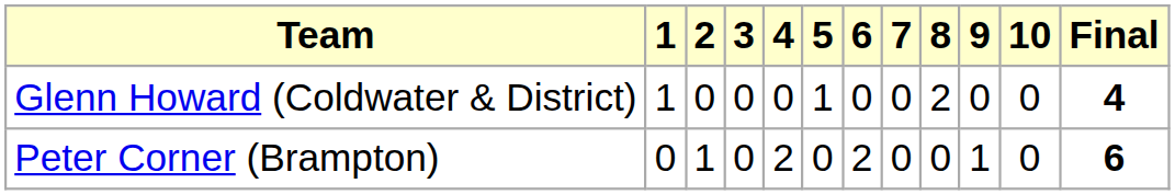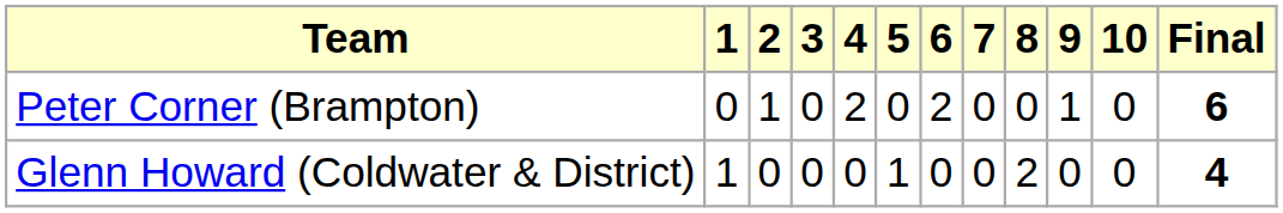 <table class="wikitable">
 <tr align=center bgcolor="#ffffcc">
 <td><strong>Team</strong></td>
 <td><strong>1</strong></td>
 <td><strong>2</strong></td>
 <td><strong>3</strong></td>
 <td><strong>4</strong></td>
 <td><strong>5</strong></td>
 <td><strong>6</strong></td>
 <td><strong>7</strong></td>
 <td><strong>8</strong></td>
 <td><strong>9</strong></td>
 <td><strong>10</strong></td>
 <td><strong>Final</strong></td>
 </tr>
 <tr align=center bgcolor="FFFFFF">
+<td align=left width=230 nowrap><a href='#'>Peter Corner</a> (Brampton)</td>
+<td>0</td>
+<td>1</td>
+<td>0</td>
+<td>2</td>
+<td>0</td>
+<td>2</td>
+<td>0</td>
+<td>0</td>
+<td>1</td>
+<td>0</td>
+<td><strong>6</strong></td>
+</tr>
+<tr align=center bgcolor="FFFFFF">
 <td align=left width=230 nowrap><a href='#'>Glenn Howard</a> (Coldwater & District) </td>
 <td>1</td>
 <td>0</td>
 <td>0</td>
 <td>0</td>
 <td>1</td>
 <td>0</td>
 <td>0</td>
 <td>2</td>
 <td>0</td>
 <td>0</td>
 <td><strong>4</strong></td>
 </tr>
-<tr align=center bgcolor="FFFFFF">
-<td align=left width=230 nowrap><a href='#'>Peter Corner</a> (Brampton)</td>
-<td>0</td>
-<td>1</td>
-<td>0</td>
-<td>2</td>
-<td>0</td>
-<td>2</td>
-<td>0</td>
-<td>0</td>
-<td>1</td>
-<td>0</td>
-<td><strong>6</strong></td>
-</tr>
 </table>
